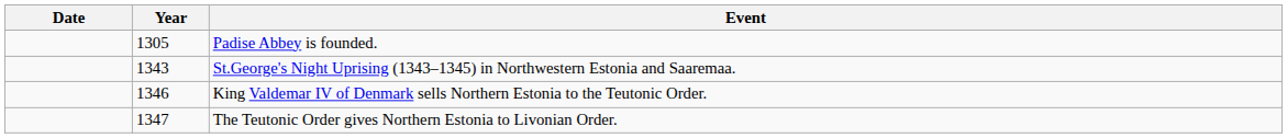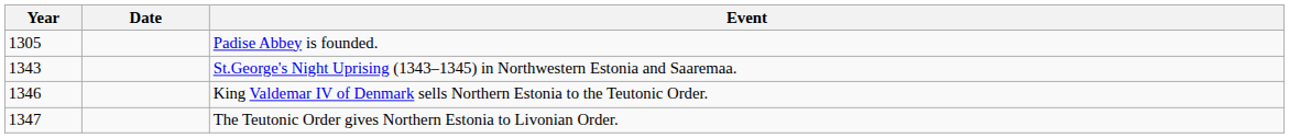 <table class="wikitable" width="100%">
 <tr>
+<th style="width:6%">Year</th>
 <th style="width:10%">Date</th>
-<th style="width:6%">Year</th>
 <th>Event</th>
 </tr>
 <tr>
+<td>1305</td>
 <td></td>
-<td>1305</td>
 <td><a href='#'>Padise Abbey</a> is founded.</td>
 </tr>
 <tr>
+<td>1343</td>
 <td></td>
-<td>1343</td>
 <td><a href='#'>St.George's Night Uprising</a> (1343–1345) in Northwestern Estonia and Saaremaa.</td>
 </tr>
 <tr>
+<td>1346</td>
 <td></td>
-<td>1346</td>
 <td>King <a href='#'>Valdemar IV of Denmark</a> sells Northern Estonia to the Teutonic Order.</td>
 </tr>
 <tr>
+<td>1347</td>
 <td></td>
-<td>1347</td>
 <td>The Teutonic Order gives Northern Estonia to Livonian Order.</td>
 </tr>
 </table>
